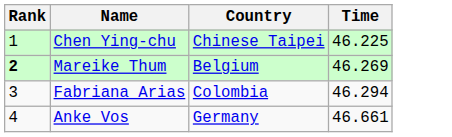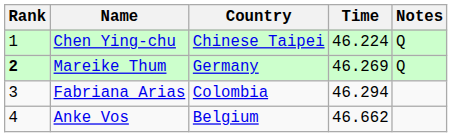 <table class="wikitable" style="font-size:95%" style="text-align:center; width:35em;">
 <tr>
 <th>Rank</th>
 <th>Name</th>
 <th>Country</th>
 <th>Time</th>
+<th>Notes</th>
 </tr>
 <tr bgcolor=ccffcc>
 <td>1</td>
 <td align=left><a href='#'>Chen Ying-chu</a></td>
 <td align="left"> <a href='#'>Chinese Taipei</a></td>
-<td>46.225</td>
+<td>46.224</td>
+<td>Q</td>
 </tr>
 <tr bgcolor=ccffcc>
 <td><strong>2</strong></td>
 <td align=left><a href='#'>Mareike Thum</a></td>
-<td align=left> <a href='#'>Belgium</a></td>
+<td align="left"> <a href='#'>Germany</a></td>
 <td>46.269</td>
+<td>Q</td>
 </tr>
 <tr>
 <td>3</td>
 <td align=left><a href='#'>Fabriana Arias</a></td>
 <td align="left"> <a href='#'>Colombia</a></td>
 <td>46.294</td>
+<td></td>
 </tr>
 <tr>
 <td>4</td>
 <td align=left><a href='#'>Anke Vos</a></td>
-<td align="left"> <a href='#'>Germany</a></td>
-<td>46.661</td>
+<td align=left> <a href='#'>Belgium</a></td>
+<td>46.662</td>
+<td></td>
 </tr>
 </table>
